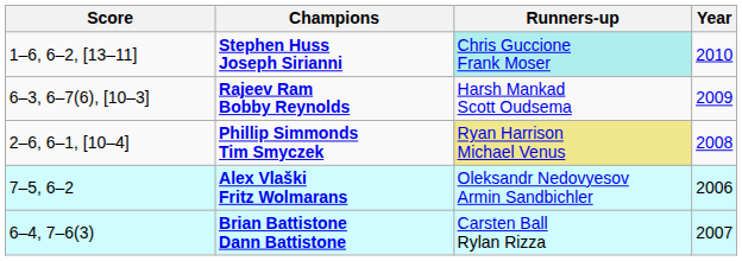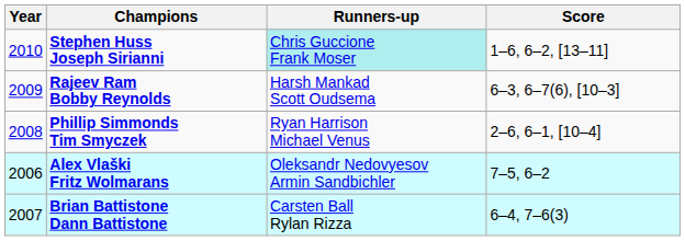 <table class="wikitable" style="font-size:90%">
 <tr>
-<th width="175">Score</th>
+<th>Year</th>
 <th width="200">Champions</th>
 <th width="200">Runners-up</th>
-<th>Year</th>
+<th width="175">Score</th>
 </tr>
 <tr>
-<td>1–6, 6–2, [13–11]</td>
+<td><a href='#'>2010</a></td>
 <td> <strong><a href='#'>Stephen Huss</a></strong> <br> <strong><a href='#'>Joseph Sirianni</a></strong></td>
 <td style="background: paleturquoise;"> <a href='#'>Chris Guccione</a><br> <a href='#'>Frank Moser</a></td>
-<td><a href='#'>2010</a></td>
+<td>1–6, 6–2, [13–11]</td>
 </tr>
 <tr>
-<td>6–3, 6–7(6), [10–3]</td>
+<td><a href='#'>2009</a></td>
 <td> <strong><a href='#'>Rajeev Ram</a></strong><br> <strong><a href='#'>Bobby Reynolds</a></strong></td>
 <td> <a href='#'>Harsh Mankad</a><br> <a href='#'>Scott Oudsema</a></td>
-<td><a href='#'>2009</a></td>
+<td>6–3, 6–7(6), [10–3]</td>
 </tr>
 <tr>
+<td><a href='#'>2008</a></td>
+<td> <strong><a href='#'>Phillip Simmonds</a></strong><br> <strong><a href='#'>Tim Smyczek</a></strong></td>
+<td> <a href='#'>Ryan Harrison</a><br> <a href='#'>Michael Venus</a></td>
 <td>2–6, 6–1, [10–4]</td>
-<td> <strong><a href='#'>Phillip Simmonds</a></strong><br> <strong><a href='#'>Tim Smyczek</a></strong></td>
-<td style="background: khaki;"> <a href='#'>Ryan Harrison</a><br> <a href='#'>Michael Venus</a></td>
-<td><a href='#'>2008</a></td>
 </tr>
 <tr>
-<td bgcolor="CFFCFF">7–5, 6–2</td>
+<td bgcolor="CFFCFF">2006</td>
 <td bgcolor="CFFCFF"> <strong><a href='#'>Alex Vlaški</a></strong><br> <strong><a href='#'>Fritz Wolmarans</a></strong></td>
 <td bgcolor="CFFCFF"> <a href='#'>Oleksandr Nedovyesov</a><br> <a href='#'>Armin Sandbichler</a></td>
-<td bgcolor="CFFCFF">2006</td>
+<td bgcolor="CFFCFF">7–5, 6–2</td>
 </tr>
 <tr>
-<td bgcolor="CFFCFF">6–4, 7–6(3)</td>
+<td bgcolor="CFFCFF">2007</td>
 <td bgcolor="CFFCFF"> <strong><a href='#'>Brian Battistone</a></strong><br> <strong><a href='#'>Dann Battistone</a></strong></td>
 <td bgcolor="CFFCFF"> <a href='#'>Carsten Ball</a><br> Rylan Rizza</td>
-<td bgcolor="CFFCFF">2007</td>
+<td bgcolor="CFFCFF">6–4, 7–6(3)</td>
 </tr>
 </table>
